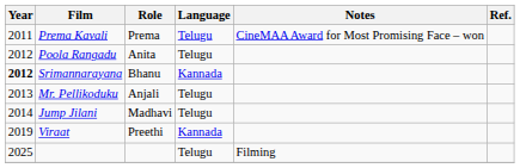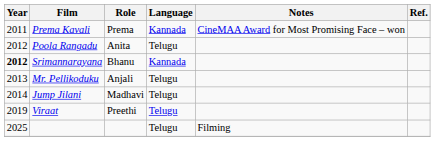 <table class="wikitable">
 <tr style="background:#ccc; text-align:center;">
 <th>Year</th>
 <th>Film</th>
 <th>Role</th>
 <th>Language</th>
 <th>Notes</th>
 <th scope="col" class="unsortable">Ref.</th>
 </tr>
 <tr>
 <td>2011</td>
 <td><em><a href='#'>Prema Kavali</a></em></td>
 <td>Prema</td>
-<td><a href='#'>Telugu</a></td>
+<td><a href='#'>Kannada</a></td>
 <td><a href='#'>CineMAA Award</a> for Most Promising Face – won</td>
 <td></td>
 </tr>
 <tr>
 <td>2012</td>
 <td><em><a href='#'>Poola Rangadu</a></em></td>
 <td>Anita</td>
 <td>Telugu</td>
 <td></td>
 <td></td>
 </tr>
 <tr>
 <td><strong>2012</strong></td>
 <td><em><a href='#'>Srimannarayana</a></em></td>
 <td>Bhanu</td>
 <td><a href='#'>Kannada</a></td>
 <td></td>
 <td></td>
 </tr>
 <tr>
 <td>2013</td>
 <td><em><a href='#'>Mr. Pellikoduku</a></em></td>
 <td>Anjali</td>
 <td>Telugu</td>
 <td></td>
 <td></td>
 </tr>
 <tr>
 <td>2014</td>
 <td><em><a href='#'>Jump Jilani</a></em></td>
 <td>Madhavi</td>
 <td>Telugu</td>
 <td></td>
 <td></td>
 </tr>
 <tr>
 <td>2019</td>
 <td><em><a href='#'>Viraat</a></em></td>
 <td>Preethi</td>
-<td><a href='#'>Kannada</a></td>
+<td><a href='#'>Telugu</a></td>
 <td></td>
 <td></td>
 </tr>
 <tr>
 <td>2025</td>
 <td></td>
 <td></td>
 <td>Telugu</td>
 <td>Filming</td>
 <td></td>
 </tr>
 <tr>
 </tr>
 </table>
